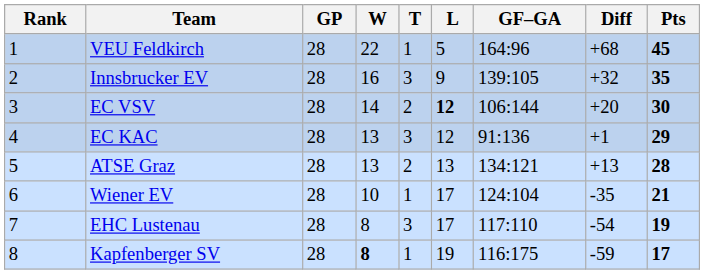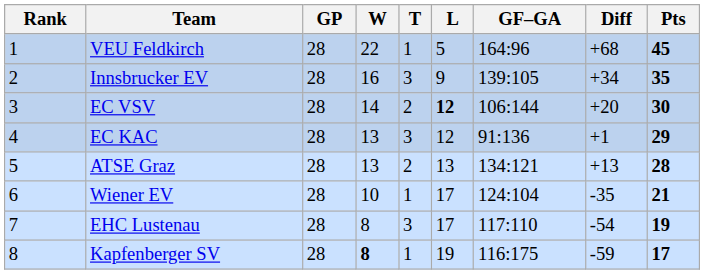 <table class="wikitable" width="600px">
 <tr style="background-color:#c0c0c0;">
 <th>Rank</th>
 <th>Team</th>
 <th>GP</th>
 <th>W</th>
 <th>T</th>
 <th>L</th>
 <th>GF–GA</th>
 <th>Diff</th>
 <th>Pts</th>
 </tr>
 <tr bgcolor="#BCD2EE">
 <td>1</td>
 <td><a href='#'>VEU Feldkirch</a></td>
 <td>28</td>
 <td>22</td>
 <td>1</td>
 <td>5</td>
 <td>164:96</td>
 <td>+68</td>
 <td><strong>45</strong></td>
 </tr>
 <tr bgcolor="#BCD2EE">
 <td>2</td>
 <td><a href='#'>Innsbrucker EV</a></td>
 <td>28</td>
 <td>16</td>
 <td>3</td>
 <td>9</td>
 <td>139:105</td>
-<td>+32</td>
+<td>+34</td>
 <td><strong>35</strong></td>
 </tr>
 <tr bgcolor="#BCD2EE">
 <td>3</td>
 <td><a href='#'>EC VSV</a></td>
 <td>28</td>
 <td>14</td>
 <td>2</td>
 <td><strong>12</strong></td>
 <td>106:144</td>
 <td>+20</td>
 <td><strong>30</strong></td>
 </tr>
 <tr bgcolor="#BCD2EE">
 <td>4</td>
 <td><a href='#'>EC KAC</a></td>
 <td>28</td>
 <td>13</td>
 <td>3</td>
 <td>12</td>
 <td>91:136</td>
 <td>+1</td>
 <td><strong>29</strong></td>
 </tr>
 <tr bgcolor="#CAE1FF">
 <td>5</td>
 <td><a href='#'>ATSE Graz</a></td>
 <td>28</td>
 <td>13</td>
 <td>2</td>
 <td>13</td>
 <td>134:121</td>
 <td>+13</td>
 <td><strong>28</strong></td>
 </tr>
 <tr bgcolor="#CAE1FF">
 <td>6</td>
 <td><a href='#'>Wiener EV</a></td>
 <td>28</td>
 <td>10</td>
 <td>1</td>
 <td>17</td>
 <td>124:104</td>
 <td>-35</td>
 <td><strong>21</strong></td>
 </tr>
 <tr bgcolor="#CAE1FF">
 <td>7</td>
 <td><a href='#'>EHC Lustenau</a></td>
 <td>28</td>
 <td>8</td>
 <td>3</td>
 <td>17</td>
 <td>117:110</td>
 <td>-54</td>
 <td><strong>19</strong></td>
 </tr>
 <tr bgcolor="#CAE1FF">
 <td>8</td>
 <td><a href='#'>Kapfenberger SV</a></td>
 <td>28</td>
 <td><strong>8</strong></td>
 <td>1</td>
 <td>19</td>
 <td>116:175</td>
 <td>-59</td>
 <td><strong>17</strong></td>
 </tr>
 </table>
